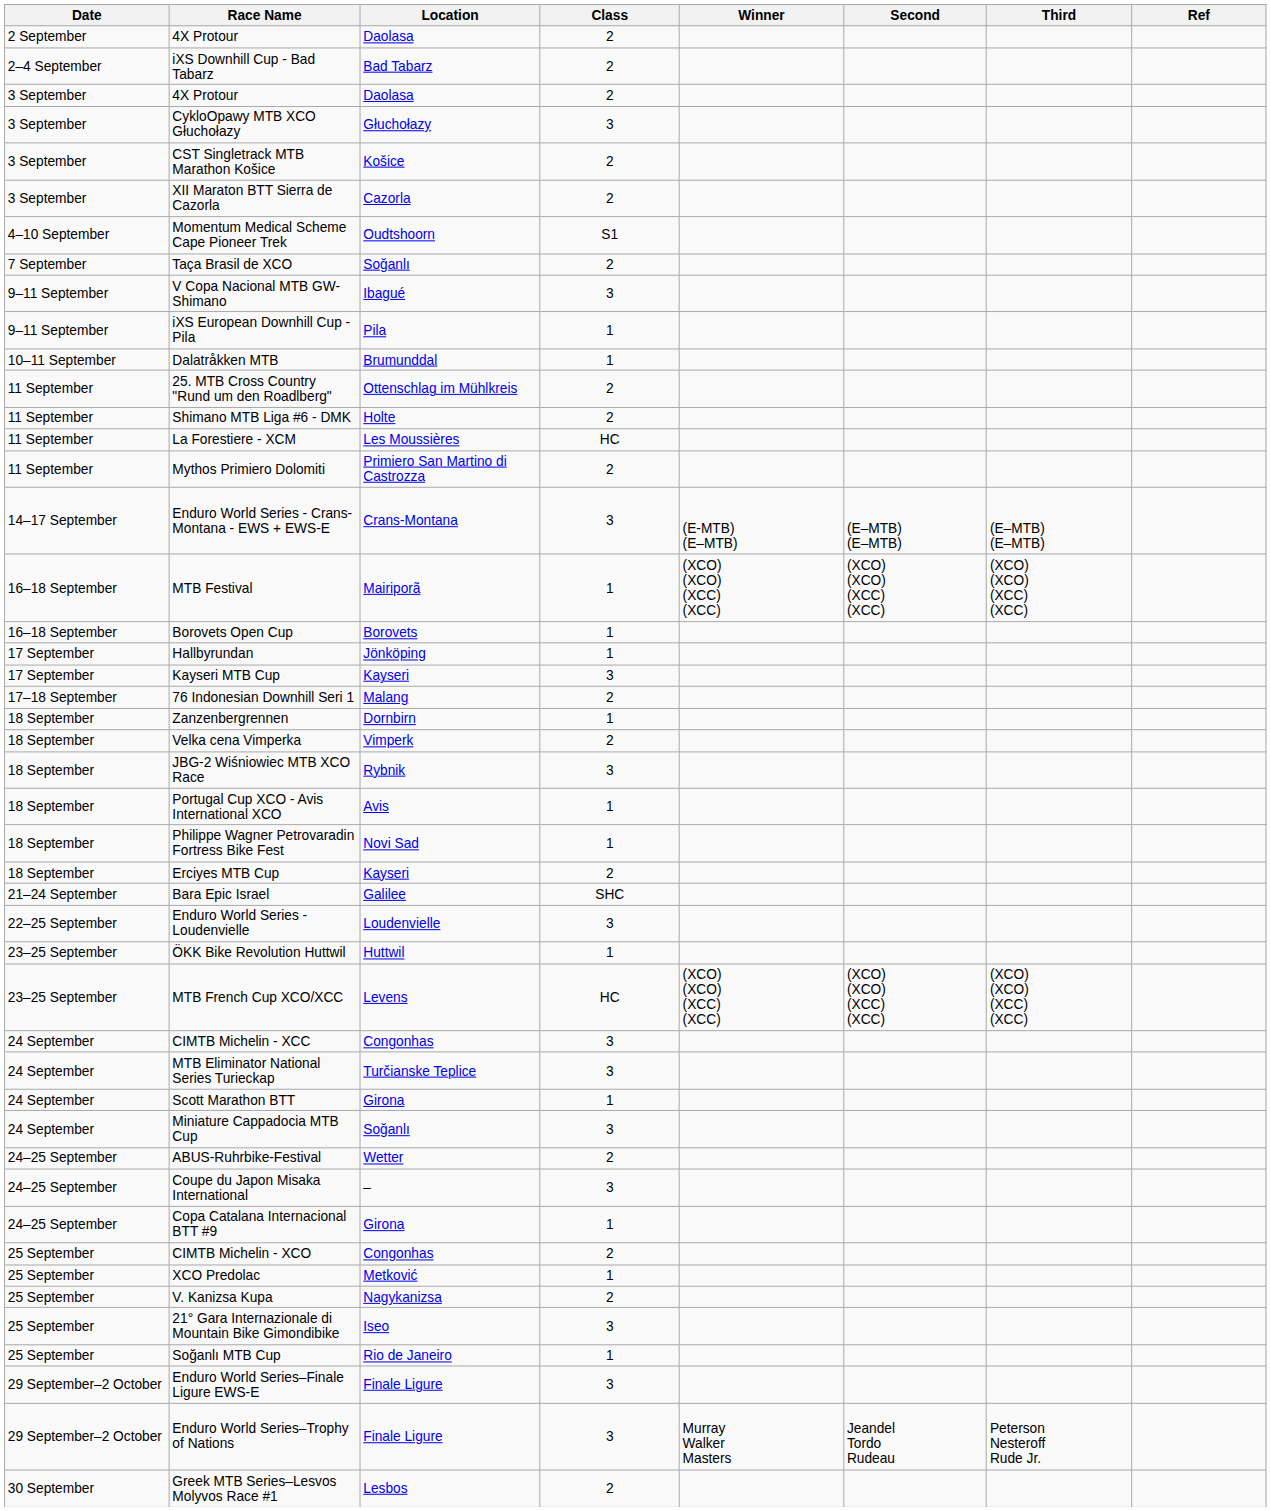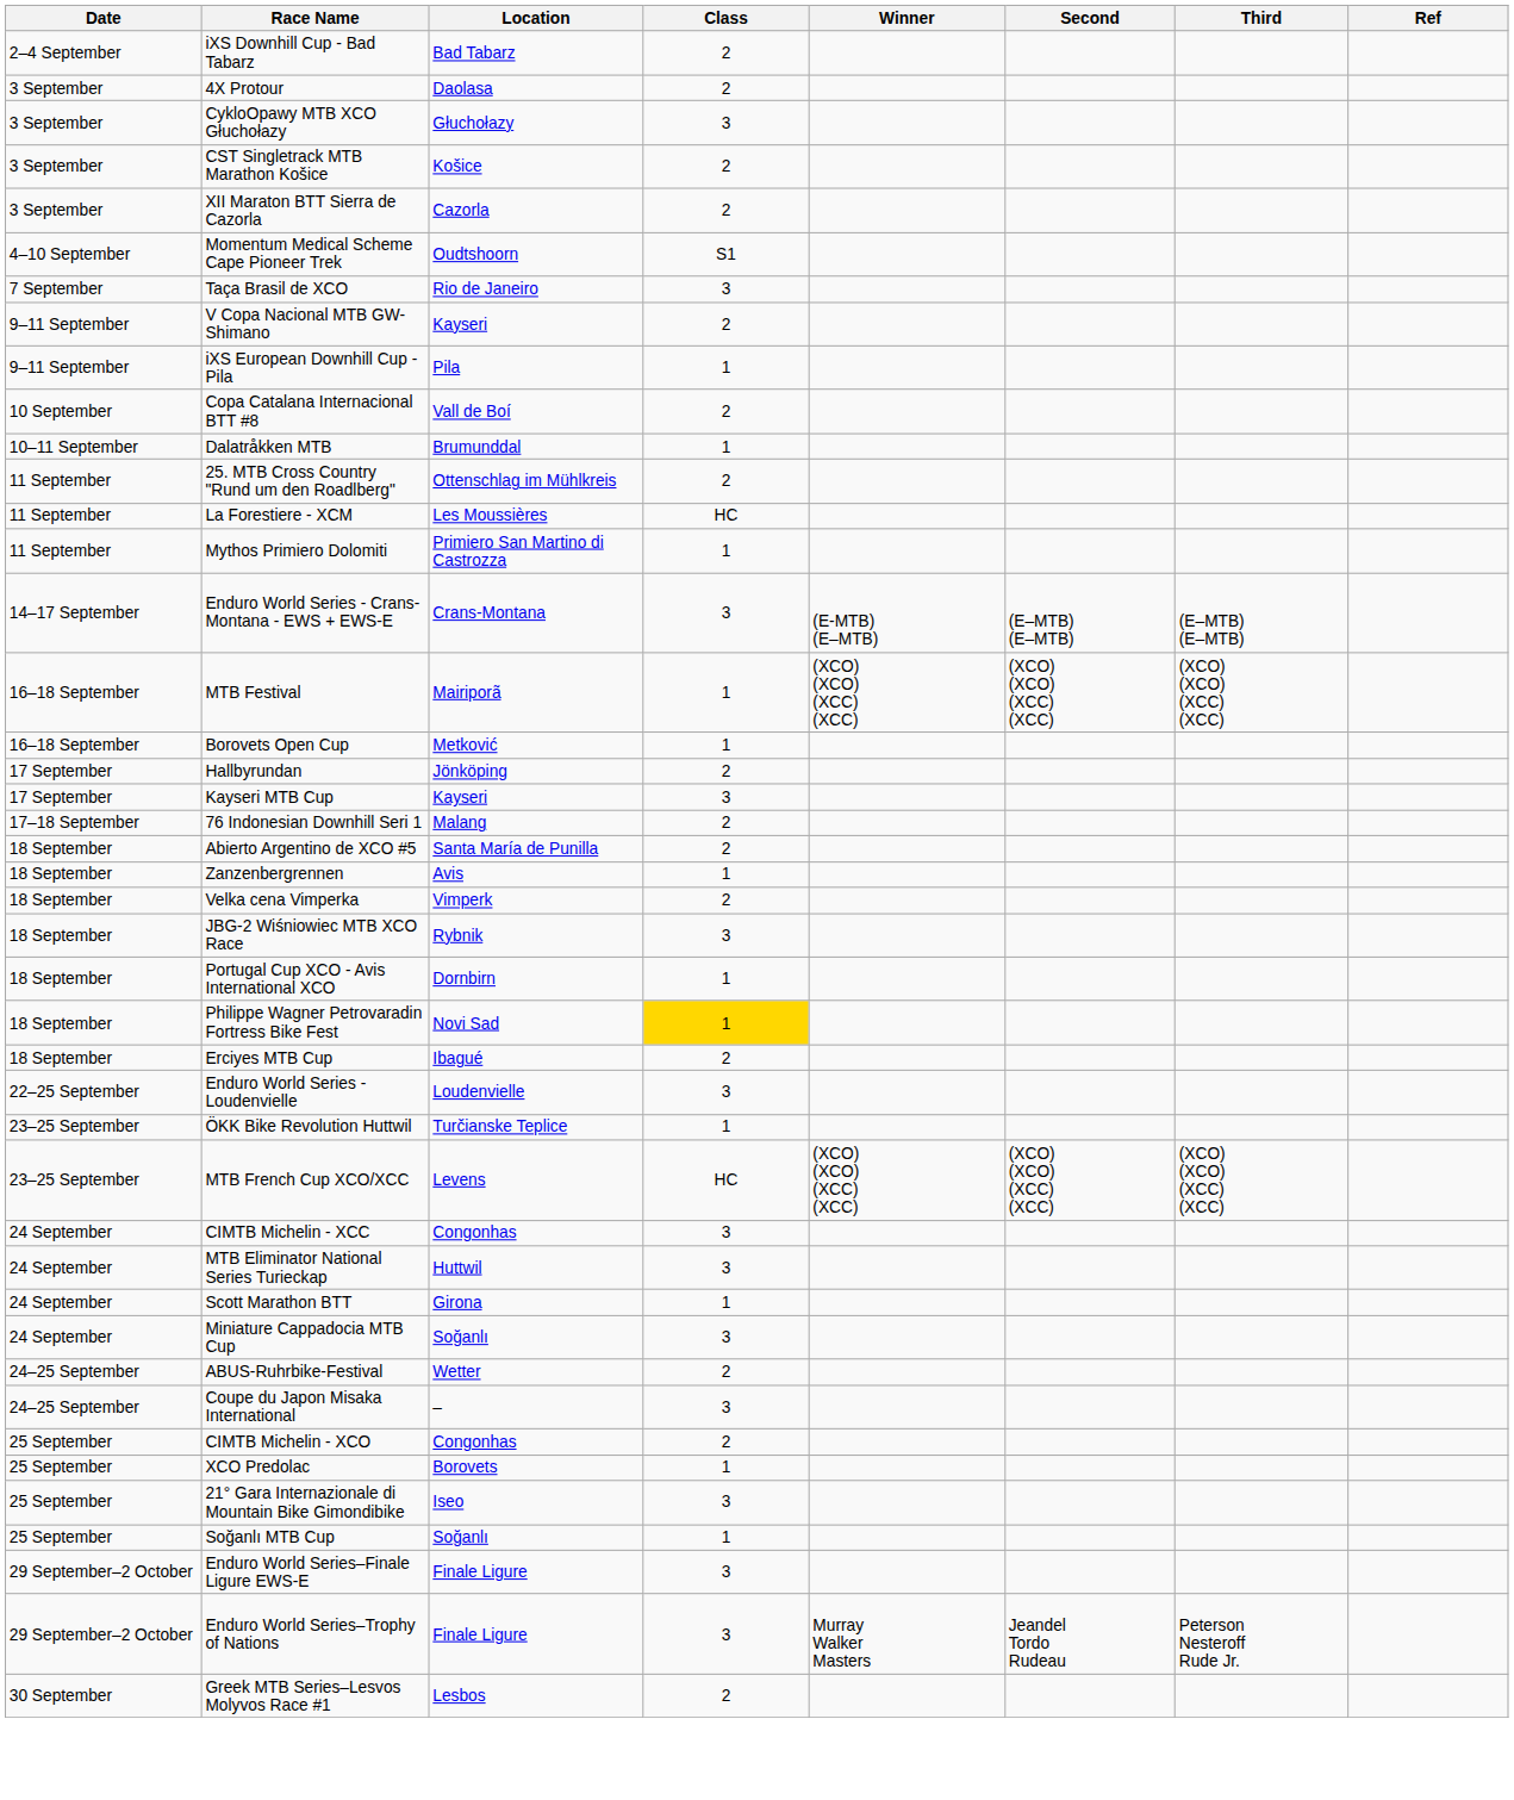 <table class="wikitable sortable" style="font-size:85%;">
 <tr>
 <th style="width:190px;">Date</th>
 <th style="width:210px;">Race Name</th>
 <th style="width:210px;">Location</th>
 <th style="width:170px;">Class</th>
 <th width=200px>Winner</th>
 <th style="width:170px;">Second</th>
 <th style="width:170px;">Third</th>
 <th style="width:170px;">Ref</th>
-</tr>
-<tr>
-<td>2 September</td>
-<td>4X Protour</td>
-<td> <a href='#'>Daolasa</a></td>
-<td align=center>2</td>
-<td></td>
-<td></td>
-<td></td>
-<td align=center></td>
 </tr>
 <tr>
 <td>2–4 September</td>
 <td>iXS Downhill Cup - Bad Tabarz</td>
 <td> <a href='#'>Bad Tabarz</a></td>
 <td align=center>2</td>
 <td></td>
 <td></td>
 <td></td>
 <td align=center></td>
 </tr>
 <tr>
 <td>3 September</td>
 <td>4X Protour</td>
 <td> <a href='#'>Daolasa</a></td>
 <td align=center>2</td>
 <td></td>
 <td></td>
 <td></td>
 <td align=center></td>
 </tr>
 <tr>
 <td>3 September</td>
 <td>CykloOpawy MTB XCO Głuchołazy</td>
 <td> <a href='#'>Głuchołazy</a></td>
 <td align=center>3</td>
 <td></td>
 <td></td>
 <td></td>
 <td align=center></td>
 </tr>
 <tr>
 <td>3 September</td>
 <td>CST Singletrack MTB Marathon Košice</td>
 <td> <a href='#'>Košice</a></td>
 <td align=center>2</td>
 <td></td>
 <td></td>
 <td></td>
 <td align=center></td>
 </tr>
 <tr>
 <td>3 September</td>
 <td>XII Maraton BTT Sierra de Cazorla</td>
 <td> <a href='#'>Cazorla</a></td>
 <td align=center>2</td>
 <td></td>
 <td></td>
 <td></td>
 <td align=center></td>
 </tr>
 <tr>
 <td>4–10 September</td>
 <td>Momentum Medical Scheme Cape Pioneer Trek</td>
 <td> <a href='#'>Oudtshoorn</a></td>
 <td align=center>S1</td>
 <td><br></td>
 <td><br></td>
 <td><br></td>
 <td align=center></td>
 </tr>
 <tr>
 <td>7 September</td>
 <td>Taça Brasil de XCO</td>
-<td> <a href='#'>Soğanlı</a></td>
-<td align=center>2</td>
+<td> <a href='#'>Rio de Janeiro</a></td>
+<td align=center>3</td>
 <td><br></td>
 <td><br></td>
 <td><br></td>
 <td align=center></td>
 </tr>
 <tr>
 <td>9–11 September</td>
 <td>V Copa Nacional MTB GW-Shimano</td>
-<td> <a href='#'>Ibagué</a></td>
-<td align=center>3</td>
+<td> <a href='#'>Kayseri</a></td>
+<td align=center>2</td>
 <td><br></td>
 <td><br></td>
 <td><br></td>
 <td align=center></td>
 </tr>
 <tr>
 <td>9–11 September</td>
 <td>iXS European Downhill Cup - Pila</td>
 <td> <a href='#'>Pila</a></td>
 <td align=center>1</td>
+<td><br></td>
+<td><br></td>
+<td><br></td>
+<td align=center></td>
+</tr>
+<tr>
+<td>10 September</td>
+<td>Copa Catalana Internacional BTT #8</td>
+<td> <a href='#'>Vall de Boí</a></td>
+<td align=center>2</td>
 <td><br></td>
 <td><br></td>
 <td><br></td>
 <td align=center></td>
 </tr>
 <tr>
 <td>10–11 September</td>
 <td>Dalatråkken MTB</td>
 <td> <a href='#'>Brumunddal</a></td>
 <td align=center>1</td>
 <td></td>
 <td></td>
 <td></td>
 <td align=center></td>
 </tr>
 <tr>
 <td>11 September</td>
 <td>25. MTB Cross Country "Rund um den Roadlberg"</td>
 <td> <a href='#'>Ottenschlag im Mühlkreis</a></td>
 <td align=center>2</td>
 <td><br></td>
 <td><br></td>
 <td><br></td>
 <td align=center></td>
 </tr>
 <tr>
 <td>11 September</td>
-<td>Shimano MTB Liga #6 - DMK</td>
-<td> <a href='#'>Holte</a></td>
-<td align=center>2</td>
-<td><br></td>
-<td><br></td>
-<td><br></td>
-<td align=center></td>
-</tr>
-<tr>
-<td>11 September</td>
 <td>La Forestiere - XCM</td>
 <td> <a href='#'>Les Moussières</a></td>
 <td align=center>HC</td>
 <td><br></td>
 <td><br></td>
 <td><br></td>
 <td align=center></td>
 </tr>
 <tr>
 <td>11 September</td>
 <td>Mythos Primiero Dolomiti</td>
 <td> <a href='#'>Primiero San Martino di Castrozza</a></td>
-<td align=center>2</td>
+<td align=center>1</td>
 <td><br></td>
 <td><br></td>
 <td><br></td>
 <td align=center></td>
 </tr>
 <tr>
 <td>14–17 September</td>
 <td>Enduro World Series - Crans-Montana - EWS + EWS-E</td>
 <td> <a href='#'>Crans-Montana</a></td>
 <td align=center>3</td>
 <td><br><br> (E-MTB)<br> (E–MTB)</td>
 <td><br><br> (E–MTB)<br> (E–MTB)</td>
 <td><br><br> (E–MTB)<br> (E–MTB)</td>
 <td align=center></td>
 </tr>
 <tr>
 <td>16–18 September</td>
 <td>MTB Festival</td>
 <td> <a href='#'>Mairiporã</a></td>
 <td align=center>1</td>
 <td> (XCO)<br> (XCO)<br> (XCC)<br> (XCC)</td>
 <td> (XCO)<br> (XCO)<br> (XCC)<br> (XCC)</td>
 <td> (XCO)<br> (XCO)<br> (XCC)<br> (XCC)</td>
 <td align=center></td>
 </tr>
 <tr>
 <td>16–18 September</td>
 <td>Borovets Open Cup</td>
-<td> <a href='#'>Borovets</a></td>
+<td> <a href='#'>Metković</a></td>
 <td align=center>1</td>
 <td></td>
 <td></td>
 <td></td>
 <td align=center></td>
 </tr>
 <tr>
 <td>17 September</td>
 <td>Hallbyrundan</td>
 <td> <a href='#'>Jönköping</a></td>
-<td align=center>1</td>
+<td align=center>2</td>
 <td><br></td>
 <td><br></td>
 <td><br></td>
 <td align=center></td>
 </tr>
 <tr>
 <td>17 September</td>
 <td>Kayseri MTB Cup</td>
 <td> <a href='#'>Kayseri</a></td>
 <td align=center>3</td>
 <td><br></td>
 <td><br></td>
 <td><br></td>
 <td align=center></td>
 </tr>
 <tr>
 <td>17–18 September</td>
 <td>76 Indonesian Downhill Seri 1</td>
 <td> <a href='#'>Malang</a></td>
 <td align=center>2</td>
 <td><br></td>
 <td><br></td>
 <td><br></td>
 <td align=center></td>
 </tr>
 <tr>
 <td>18 September</td>
+<td>Abierto Argentino de XCO #5</td>
+<td> <a href='#'>Santa María de Punilla</a></td>
+<td align=center>2</td>
+<td><br></td>
+<td><br></td>
+<td><br></td>
+<td align=center></td>
+</tr>
+<tr>
+<td>18 September</td>
 <td>Zanzenbergrennen</td>
-<td> <a href='#'>Dornbirn</a></td>
+<td> <a href='#'>Avis</a></td>
 <td align=center>1</td>
 <td><br></td>
 <td><br></td>
 <td><br></td>
 <td align=center></td>
 </tr>
 <tr>
 <td>18 September</td>
 <td>Velka cena Vimperka</td>
 <td> <a href='#'>Vimperk</a></td>
 <td align=center>2</td>
 <td><br></td>
 <td><br></td>
 <td><br></td>
 <td align=center></td>
 </tr>
 <tr>
 <td>18 September</td>
 <td>JBG-2 Wiśniowiec MTB XCO Race</td>
 <td> <a href='#'>Rybnik</a></td>
 <td align=center>3</td>
 <td><br></td>
 <td><br></td>
 <td><br></td>
 <td align=center></td>
 </tr>
 <tr>
 <td>18 September</td>
 <td>Portugal Cup XCO - Avis International XCO</td>
-<td> <a href='#'>Avis</a></td>
+<td> <a href='#'>Dornbirn</a></td>
 <td align=center>1</td>
 <td><br></td>
 <td><br></td>
 <td><br></td>
 <td align=center></td>
 </tr>
 <tr>
 <td>18 September</td>
 <td>Philippe Wagner Petrovaradin Fortress Bike Fest</td>
 <td> <a href='#'>Novi Sad</a></td>
-<td align=center>1</td>
+<td align=center style="background: gold;">1</td>
 <td><br></td>
 <td><br></td>
 <td><br></td>
 <td align=center></td>
 </tr>
 <tr>
 <td>18 September</td>
 <td>Erciyes MTB Cup</td>
-<td> <a href='#'>Kayseri</a></td>
+<td> <a href='#'>Ibagué</a></td>
 <td align=center>2</td>
-<td><br></td>
-<td><br></td>
-<td><br></td>
-<td align=center></td>
-</tr>
-<tr>
-<td>21–24 September</td>
-<td>Bara Epic Israel</td>
-<td> <a href='#'>Galilee</a></td>
-<td align=center>SHC</td>
 <td><br></td>
 <td><br></td>
 <td><br></td>
 <td align=center></td>
 </tr>
 <tr>
 <td>22–25 September</td>
 <td>Enduro World Series - Loudenvielle</td>
 <td> <a href='#'>Loudenvielle</a></td>
 <td align=center>3</td>
 <td><br></td>
 <td><br></td>
 <td><br></td>
 <td align=center></td>
 </tr>
 <tr>
 <td>23–25 September</td>
 <td>ÖKK Bike Revolution Huttwil</td>
-<td> <a href='#'>Huttwil</a></td>
+<td> <a href='#'>Turčianske Teplice</a></td>
 <td align=center>1</td>
 <td><br></td>
 <td><br></td>
 <td><br></td>
 <td align=center></td>
 </tr>
 <tr>
 <td>23–25 September</td>
 <td>MTB French Cup XCO/XCC</td>
 <td> <a href='#'>Levens</a></td>
 <td align=center>HC</td>
 <td> (XCO)<br> (XCO)<br> (XCC)<br> (XCC)</td>
 <td> (XCO)<br> (XCO)<br> (XCC)<br> (XCC)</td>
 <td> (XCO)<br> (XCO)<br> (XCC)<br> (XCC)</td>
 <td align=center></td>
 </tr>
 <tr>
 <td>24 September</td>
 <td>CIMTB Michelin - XCC</td>
 <td> <a href='#'>Congonhas</a></td>
 <td align=center>3</td>
 <td><br></td>
 <td><br></td>
 <td><br></td>
 <td align=center></td>
 </tr>
 <tr>
 <td>24 September</td>
 <td>MTB Eliminator National Series Turieckap</td>
-<td> <a href='#'>Turčianske Teplice</a></td>
+<td> <a href='#'>Huttwil</a></td>
 <td align=center>3</td>
 <td><br></td>
 <td><br></td>
 <td><br></td>
 <td align=center></td>
 </tr>
 <tr>
 <td>24 September</td>
 <td>Scott Marathon BTT</td>
 <td> <a href='#'>Girona</a></td>
 <td align=center>1</td>
 <td><br></td>
 <td><br></td>
 <td><br></td>
 <td align=center></td>
 </tr>
 <tr>
 <td>24 September</td>
 <td>Miniature Cappadocia MTB Cup</td>
 <td> <a href='#'>Soğanlı</a></td>
 <td align=center>3</td>
 <td><br></td>
 <td><br></td>
 <td><br></td>
 <td align=center></td>
 </tr>
 <tr>
 <td>24–25 September</td>
 <td>ABUS-Ruhrbike-Festival</td>
 <td> <a href='#'>Wetter</a></td>
 <td align=center>2</td>
 <td><br></td>
 <td><br></td>
 <td><br></td>
 <td align=center></td>
 </tr>
 <tr>
 <td>24–25 September</td>
 <td>Coupe du Japon Misaka International</td>
 <td> –</td>
 <td align=center>3</td>
 <td><br></td>
 <td><br></td>
 <td><br></td>
 <td align=center></td>
 </tr>
 <tr>
-<td>24–25 September</td>
-<td>Copa Catalana Internacional BTT #9</td>
-<td> <a href='#'>Girona</a></td>
-<td align=center>1</td>
-<td><br></td>
-<td><br></td>
-<td><br></td>
-<td align=center></td>
-</tr>
-<tr>
 <td>25 September</td>
 <td>CIMTB Michelin - XCO</td>
 <td> <a href='#'>Congonhas</a></td>
 <td align=center>2</td>
 <td><br></td>
 <td><br></td>
 <td><br></td>
 <td align=center></td>
 </tr>
 <tr>
 <td>25 September</td>
 <td>XCO Predolac</td>
-<td> <a href='#'>Metković</a></td>
+<td> <a href='#'>Borovets</a></td>
 <td align=center>1</td>
-<td><br></td>
-<td><br></td>
-<td><br></td>
-<td align=center></td>
-</tr>
-<tr>
-<td>25 September</td>
-<td>V. Kanizsa Kupa</td>
-<td> <a href='#'>Nagykanizsa</a></td>
-<td align=center>2</td>
 <td><br></td>
 <td><br></td>
 <td><br></td>
 <td align=center></td>
 </tr>
 <tr>
 <td>25 September</td>
 <td>21° Gara Internazionale di Mountain Bike Gimondibike</td>
 <td> <a href='#'>Iseo</a></td>
 <td align=center>3</td>
 <td><br></td>
 <td><br></td>
 <td><br></td>
 <td align=center></td>
 </tr>
 <tr>
 <td>25 September</td>
 <td>Soğanlı MTB Cup</td>
-<td> <a href='#'>Rio de Janeiro</a></td>
+<td> <a href='#'>Soğanlı</a></td>
 <td align=center>1</td>
 <td><br></td>
 <td><br></td>
 <td><br></td>
 <td align=center></td>
 </tr>
 <tr>
 <td>29 September–2 October</td>
 <td>Enduro World Series–Finale Ligure EWS-E</td>
 <td> <a href='#'>Finale Ligure</a></td>
 <td align=center>3</td>
 <td><br></td>
 <td><br></td>
 <td><br></td>
 <td align=center></td>
 </tr>
 <tr>
 <td>29 September–2 October</td>
 <td>Enduro World Series–Trophy of Nations</td>
 <td> <a href='#'>Finale Ligure</a></td>
 <td align=center>3</td>
 <td><br>Murray<br>Walker<br>Masters</td>
 <td><br>Jeandel<br>Tordo<br>Rudeau</td>
 <td><br>Peterson<br>Nesteroff<br>Rude Jr.</td>
 <td align=center></td>
 </tr>
 <tr>
 <td>30 September</td>
 <td>Greek MTB Series–Lesvos Molyvos Race #1</td>
 <td> <a href='#'>Lesbos</a></td>
 <td align=center>2</td>
 <td><br></td>
 <td><br></td>
 <td><br></td>
 <td align=center></td>
 </tr>
 </table>
